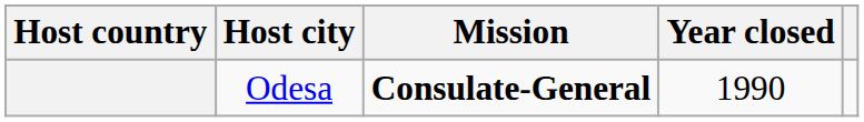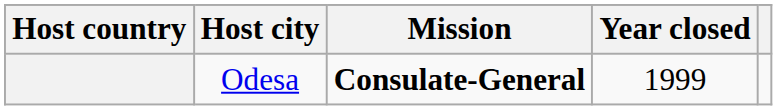 <table class="wikitable plainrowheaders" style="text-align:center;">
 <tr>
 <th scope="col">Host country</th>
 <th scope="col">Host city</th>
 <th scope="col">Mission</th>
 <th scope="col">Year closed</th>
 <th scope="col"></th>
 </tr>
 <tr>
 <th scope="row"></th>
 <td><a href='#'>Odesa</a></td>
 <td><strong>Consulate-General</strong></td>
-<td>1990</td>
+<td>1999</td>
 <td></td>
 </tr>
 </table>
